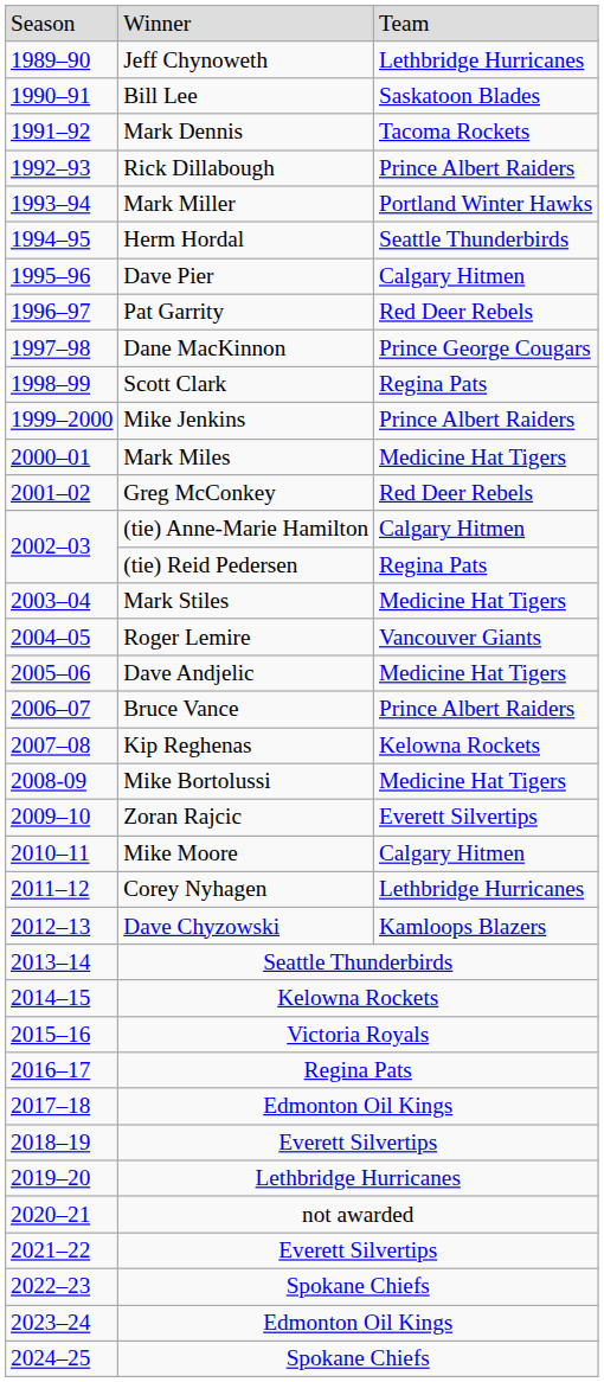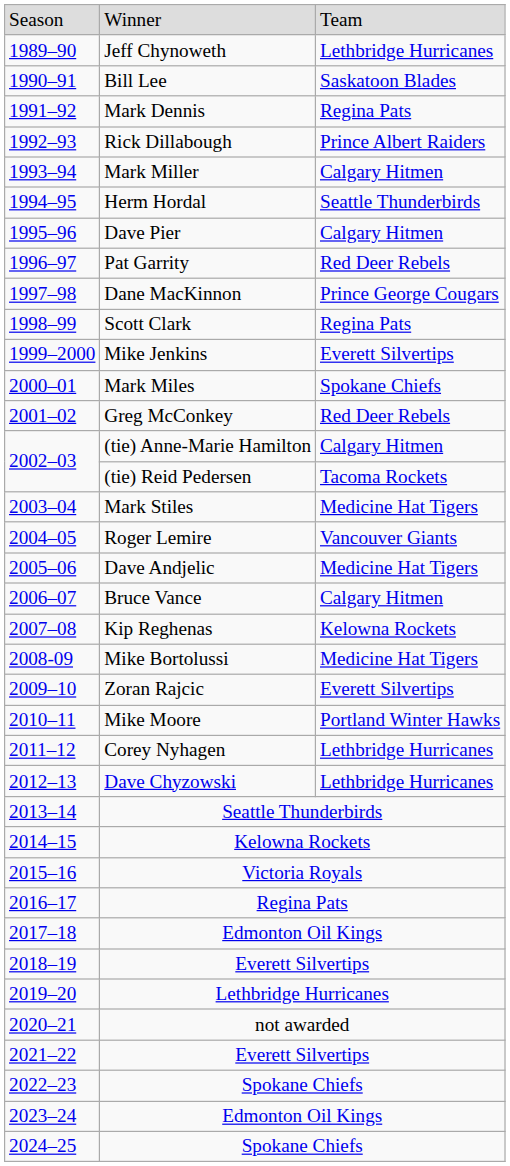 <table class="wikitable">
 <tr bgcolor="#dddddd">
 <td>Season</td>
 <td>Winner</td>
 <td>Team</td>
 </tr>
 <tr>
 <td><a href='#'>1989–90</a></td>
 <td>Jeff Chynoweth</td>
 <td><a href='#'>Lethbridge Hurricanes</a></td>
 </tr>
 <tr>
 <td><a href='#'>1990–91</a></td>
 <td>Bill Lee</td>
 <td><a href='#'>Saskatoon Blades</a></td>
 </tr>
 <tr>
 <td><a href='#'>1991–92</a></td>
 <td>Mark Dennis</td>
-<td><a href='#'>Tacoma Rockets</a></td>
+<td><a href='#'>Regina Pats</a></td>
 </tr>
 <tr>
 <td><a href='#'>1992–93</a></td>
 <td>Rick Dillabough</td>
 <td><a href='#'>Prince Albert Raiders</a></td>
 </tr>
 <tr>
 <td><a href='#'>1993–94</a></td>
 <td>Mark Miller</td>
-<td><a href='#'>Portland Winter Hawks</a></td>
+<td><a href='#'>Calgary Hitmen</a></td>
 </tr>
 <tr>
 <td><a href='#'>1994–95</a></td>
 <td>Herm Hordal</td>
 <td><a href='#'>Seattle Thunderbirds</a></td>
 </tr>
 <tr>
 <td><a href='#'>1995–96</a></td>
 <td>Dave Pier</td>
 <td><a href='#'>Calgary Hitmen</a></td>
 </tr>
 <tr>
 <td><a href='#'>1996–97</a></td>
 <td>Pat Garrity</td>
 <td><a href='#'>Red Deer Rebels</a></td>
 </tr>
 <tr>
 <td><a href='#'>1997–98</a></td>
 <td>Dane MacKinnon</td>
 <td><a href='#'>Prince George Cougars</a></td>
 </tr>
 <tr>
 <td><a href='#'>1998–99</a></td>
 <td>Scott Clark</td>
 <td><a href='#'>Regina Pats</a></td>
 </tr>
 <tr>
 <td><a href='#'>1999–2000</a></td>
 <td>Mike Jenkins</td>
-<td><a href='#'>Prince Albert Raiders</a></td>
+<td><a href='#'>Everett Silvertips</a></td>
 </tr>
 <tr>
 <td><a href='#'>2000–01</a></td>
 <td>Mark Miles</td>
-<td><a href='#'>Medicine Hat Tigers</a></td>
+<td><a href='#'>Spokane Chiefs</a></td>
 </tr>
 <tr>
 <td><a href='#'>2001–02</a></td>
 <td>Greg McConkey</td>
 <td><a href='#'>Red Deer Rebels</a></td>
 </tr>
 <tr>
 <td rowspan="2"><a href='#'>2002–03</a></td>
 <td>(tie) Anne-Marie Hamilton</td>
 <td><a href='#'>Calgary Hitmen</a></td>
 </tr>
 <tr>
 <td>(tie) Reid Pedersen</td>
-<td><a href='#'>Regina Pats</a></td>
+<td><a href='#'>Tacoma Rockets</a></td>
 </tr>
 <tr>
 <td><a href='#'>2003–04</a></td>
 <td>Mark Stiles</td>
 <td><a href='#'>Medicine Hat Tigers</a></td>
 </tr>
 <tr>
 <td><a href='#'>2004–05</a></td>
 <td>Roger Lemire</td>
 <td><a href='#'>Vancouver Giants</a></td>
 </tr>
 <tr>
 <td><a href='#'>2005–06</a></td>
 <td>Dave Andjelic</td>
 <td><a href='#'>Medicine Hat Tigers</a></td>
 </tr>
 <tr>
 <td><a href='#'>2006–07</a></td>
 <td>Bruce Vance</td>
-<td><a href='#'>Prince Albert Raiders</a></td>
+<td><a href='#'>Calgary Hitmen</a></td>
 </tr>
 <tr>
 <td><a href='#'>2007–08</a></td>
 <td>Kip Reghenas</td>
 <td><a href='#'>Kelowna Rockets</a></td>
 </tr>
 <tr>
 <td><a href='#'>2008-09</a></td>
 <td>Mike Bortolussi</td>
 <td><a href='#'>Medicine Hat Tigers</a></td>
 </tr>
 <tr>
 <td><a href='#'>2009–10</a></td>
 <td>Zoran Rajcic</td>
 <td><a href='#'>Everett Silvertips</a></td>
 </tr>
 <tr>
 <td><a href='#'>2010–11</a></td>
 <td>Mike Moore</td>
-<td><a href='#'>Calgary Hitmen</a></td>
+<td><a href='#'>Portland Winter Hawks</a></td>
 </tr>
 <tr>
 <td><a href='#'>2011–12</a></td>
 <td>Corey Nyhagen</td>
 <td><a href='#'>Lethbridge Hurricanes</a></td>
 </tr>
 <tr>
 <td><a href='#'>2012–13</a></td>
 <td><a href='#'>Dave Chyzowski</a></td>
-<td><a href='#'>Kamloops Blazers</a></td>
+<td><a href='#'>Lethbridge Hurricanes</a></td>
 </tr>
 <tr>
 <td><a href='#'>2013–14</a></td>
 <td colspan="2" style="text-align:center;"><a href='#'>Seattle Thunderbirds</a></td>
 </tr>
 <tr>
 <td><a href='#'>2014–15</a></td>
 <td colspan="2" style="text-align:center;"><a href='#'>Kelowna Rockets</a></td>
 </tr>
 <tr>
 <td><a href='#'>2015–16</a></td>
 <td colspan="2" style="text-align:center;"><a href='#'>Victoria Royals</a></td>
 </tr>
 <tr>
 <td><a href='#'>2016–17</a></td>
 <td colspan="2" style="text-align:center;"><a href='#'>Regina Pats</a></td>
 </tr>
 <tr>
 <td><a href='#'>2017–18</a></td>
 <td colspan="2" style="text-align:center;"><a href='#'>Edmonton Oil Kings</a></td>
 </tr>
 <tr>
 <td><a href='#'>2018–19</a></td>
 <td colspan="2" style="text-align:center;"><a href='#'>Everett Silvertips</a></td>
 </tr>
 <tr>
 <td><a href='#'>2019–20</a></td>
 <td colspan="2" style="text-align:center;"><a href='#'>Lethbridge Hurricanes</a></td>
 </tr>
 <tr>
 <td><a href='#'>2020–21</a></td>
 <td colspan="2" style="text-align:center;">not awarded</td>
 </tr>
 <tr>
 <td><a href='#'>2021–22</a></td>
 <td colspan="2" style="text-align:center;"><a href='#'>Everett Silvertips</a></td>
 </tr>
 <tr>
 <td><a href='#'>2022–23</a></td>
 <td colspan="2" style="text-align:center;"><a href='#'>Spokane Chiefs</a></td>
 </tr>
 <tr>
 <td><a href='#'>2023–24</a></td>
 <td colspan="2" style="text-align:center;"><a href='#'>Edmonton Oil Kings</a></td>
 </tr>
 <tr>
 <td><a href='#'>2024–25</a></td>
 <td colspan="2" style="text-align:center;"><a href='#'>Spokane Chiefs</a></td>
 </tr>
 </table>
